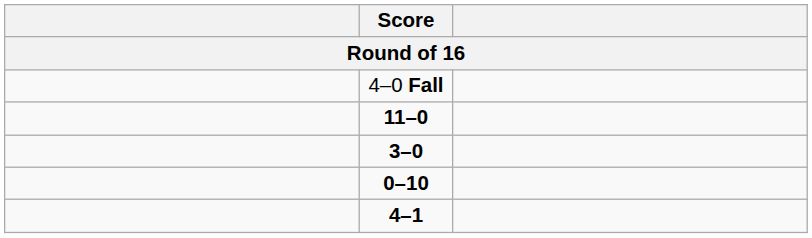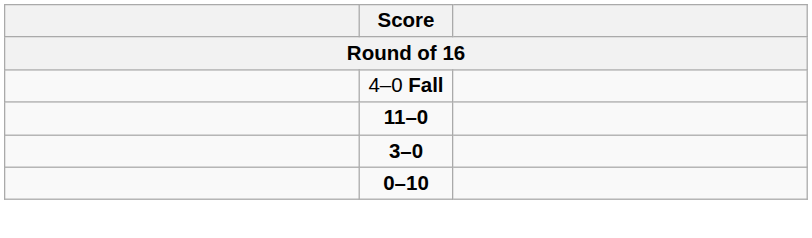 <table class="wikitable" style="text-align: left;">
 <tr>
 <th align="right" width="270"></th>
 <th width="65">Score</th>
 <th align="left" width="270"></th>
 </tr>
 <tr>
 <th colspan="3">Round of 16</th>
 </tr>
 <tr>
 <td><strong></strong></td>
 <td align=center>4–0 <strong>Fall</strong></td>
 <td></td>
 </tr>
 <tr>
 <td><strong></strong></td>
 <td align=center><strong>11–0</strong></td>
 <td></td>
 </tr>
 <tr>
 <td><strong></strong></td>
 <td align=center><strong>3–0</strong></td>
 <td></td>
 </tr>
 <tr>
 <td></td>
 <td align=center><strong>0–10</strong></td>
 <td><strong></strong></td>
 </tr>
-<tr>
-<td><strong></strong></td>
-<td align=center><strong>4–1</strong></td>
-<td></td>
-</tr>
 </table>
